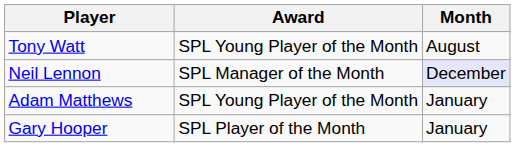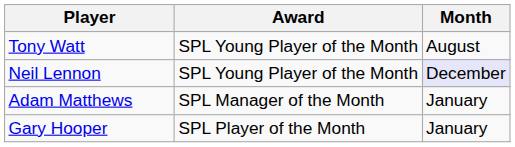 <table class="wikitable">
 <tr>
 <th width="150">Player</th>
 <th>Award</th>
 <th>Month</th>
 </tr>
 <tr>
 <td> <a href='#'>Tony Watt</a></td>
 <td>SPL Young Player of the Month</td>
 <td>August</td>
 </tr>
 <tr>
 <td> <a href='#'>Neil Lennon</a></td>
-<td>SPL Manager of the Month</td>
+<td>SPL Young Player of the Month</td>
 <td style="background: lavender;">December</td>
 </tr>
 <tr>
 <td> <a href='#'>Adam Matthews</a></td>
-<td>SPL Young Player of the Month</td>
+<td>SPL Manager of the Month</td>
 <td>January</td>
 </tr>
 <tr>
 <td> <a href='#'>Gary Hooper</a></td>
 <td>SPL Player of the Month</td>
 <td>January</td>
 </tr>
 </table>
